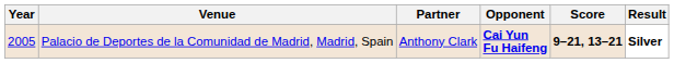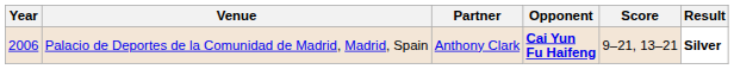 <table class="sortable wikitable" style="font-size: 90%;">
 <tr>
 <th>Year</th>
 <th>Venue</th>
 <th>Partner</th>
 <th>Opponent</th>
 <th>Score</th>
 <th>Result</th>
 </tr>
 <tr style="background:#F3E6D7">
-<td align="center"><a href='#'>2005</a></td>
+<td align="center"><a href='#'>2006</a></td>
 <td align="left"><a href='#'>Palacio de Deportes de la Comunidad de Madrid</a>, <a href='#'>Madrid</a>, Spain</td>
 <td align="left"> <a href='#'>Anthony Clark</a></td>
 <td align="left"><strong> <a href='#'>Cai Yun</a><br> <a href='#'>Fu Haifeng</a></strong></td>
-<td align="left"><strong>9–21, 13–21</strong></td>
+<td align="left">9–21, 13–21</td>
 <td style="text-align:left; background:white"> <strong>Silver</strong></td>
 </tr>
 </table>
